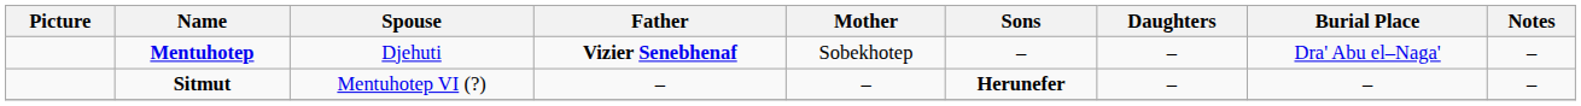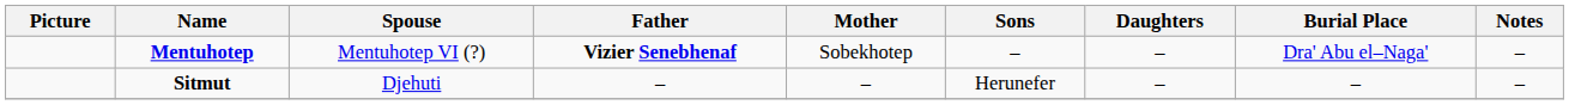 <table width=100% class="wikitable" style="text-align:center;">
 <tr>
 <th>Picture</th>
 <th>Name</th>
 <th>Spouse</th>
 <th>Father</th>
 <th>Mother</th>
 <th>Sons</th>
 <th>Daughters</th>
 <th>Burial Place</th>
 <th>Notes</th>
 </tr>
 <tr>
 <td></td>
 <td><strong><a href='#'>Mentuhotep</a></strong></td>
-<td><a href='#'>Djehuti</a></td>
+<td><a href='#'>Mentuhotep VI</a> (?)</td>
 <td><strong>Vizier <a href='#'>Senebhenaf</a></strong></td>
 <td>Sobekhotep</td>
 <td>–</td>
 <td>–</td>
 <td><a href='#'>Dra' Abu el–Naga'</a></td>
 <td>–</td>
 </tr>
 <tr>
 <td></td>
 <td><strong>Sitmut</strong><br></td>
-<td><a href='#'>Mentuhotep VI</a> (?)</td>
+<td><a href='#'>Djehuti</a></td>
 <td>–</td>
 <td>–</td>
-<td><strong>Herunefer</strong></td>
+<td>Herunefer</td>
 <td>–</td>
 <td>–</td>
 <td>–</td>
 </tr>
 <tr>
 </tr>
 </table>
